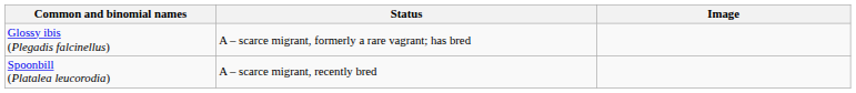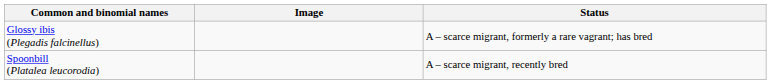 <table width=90% class="wikitable">
 <tr>
 <th width=25%>Common and binomial names</th>
+<th width=30%>Image</th>
 <th width=45%>Status</th>
-<th width=30%>Image</th>
 </tr>
 <tr>
 <td><a href='#'>Glossy ibis</a><br>(<em>Plegadis falcinellus</em>)</td>
+<td></td>
 <td>A – scarce migrant, formerly a rare vagrant; has bred</td>
-<td></td>
 </tr>
 <tr>
 <td><a href='#'>Spoonbill</a><br>(<em>Platalea leucorodia</em>)</td>
+<td></td>
 <td>A – scarce migrant, recently bred</td>
-<td></td>
 </tr>
 </table>
